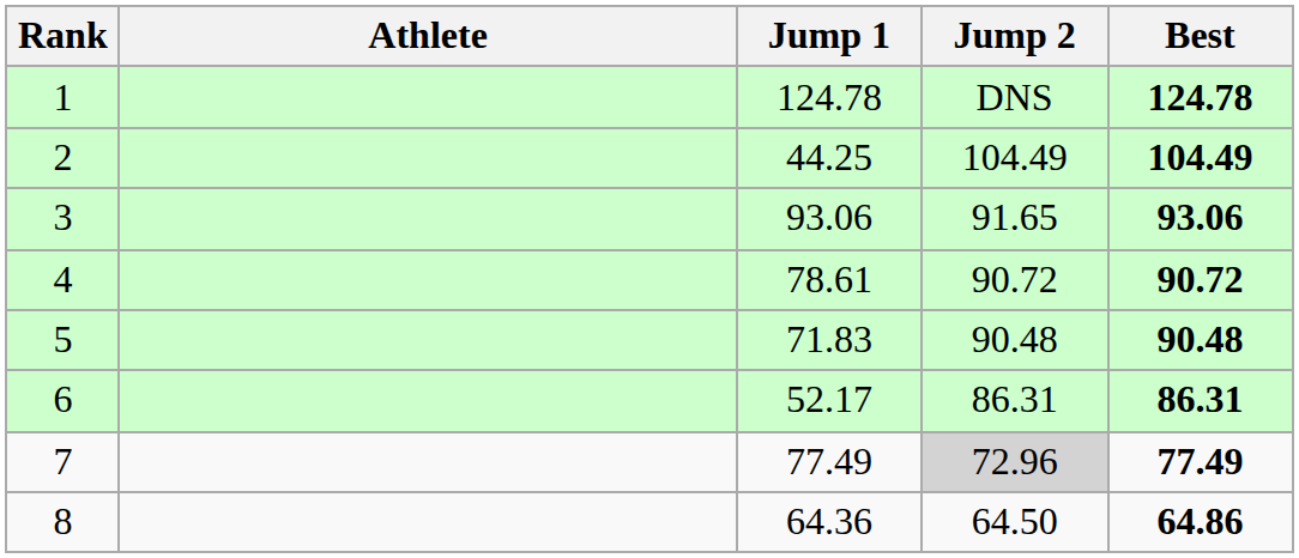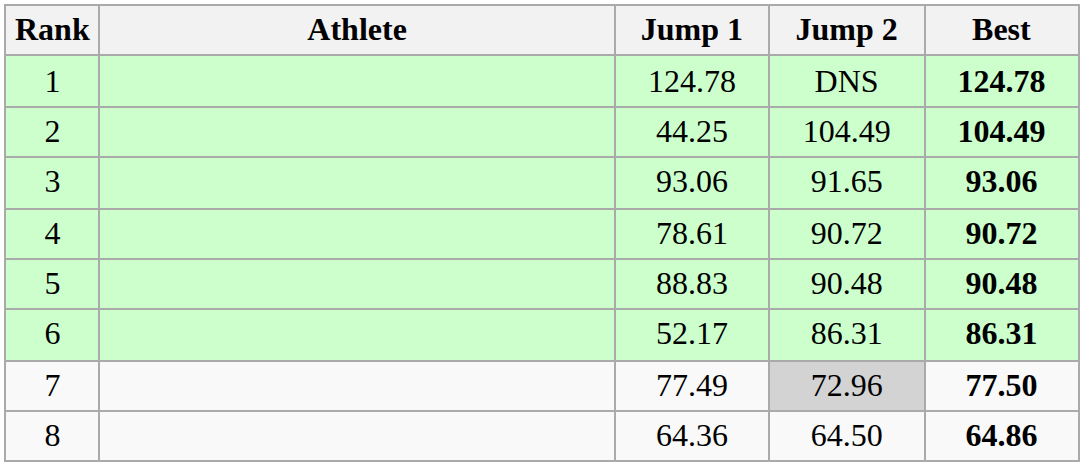 <table class=wikitable style="text-align:center">
 <tr>
 <th width=40>Rank</th>
 <th width=250>Athlete</th>
 <th width=70>Jump 1</th>
 <th width=70>Jump 2</th>
 <th width=70>Best</th>
 </tr>
 <tr bgcolor=#ccffcc>
 <td>1</td>
 <td align=left></td>
 <td>124.78</td>
 <td>DNS</td>
 <td><strong>124.78</strong></td>
 </tr>
 <tr bgcolor=#ccffcc>
 <td>2</td>
 <td align=left></td>
 <td>44.25</td>
 <td>104.49</td>
 <td><strong>104.49</strong></td>
 </tr>
 <tr bgcolor=#ccffcc>
 <td>3</td>
 <td align=left></td>
 <td>93.06</td>
 <td>91.65</td>
 <td><strong>93.06</strong></td>
 </tr>
 <tr bgcolor=#ccffcc>
 <td>4</td>
 <td align=left></td>
 <td>78.61</td>
 <td>90.72</td>
 <td><strong>90.72</strong></td>
 </tr>
 <tr bgcolor=#ccffcc>
 <td>5</td>
 <td align=left></td>
-<td>71.83</td>
+<td>88.83</td>
 <td>90.48</td>
 <td><strong>90.48</strong></td>
 </tr>
 <tr bgcolor=#ccffcc>
 <td>6</td>
 <td align=left></td>
 <td>52.17</td>
 <td>86.31</td>
 <td><strong>86.31</strong></td>
 </tr>
 <tr>
 <td>7</td>
 <td align=left></td>
 <td>77.49</td>
 <td style="background: lightgrey;">72.96</td>
-<td><strong>77.49</strong></td>
+<td><strong>77.50</strong></td>
 </tr>
 <tr>
 <td>8</td>
 <td align=left></td>
 <td>64.36</td>
 <td>64.50</td>
 <td><strong>64.86</strong></td>
 </tr>
 </table>
